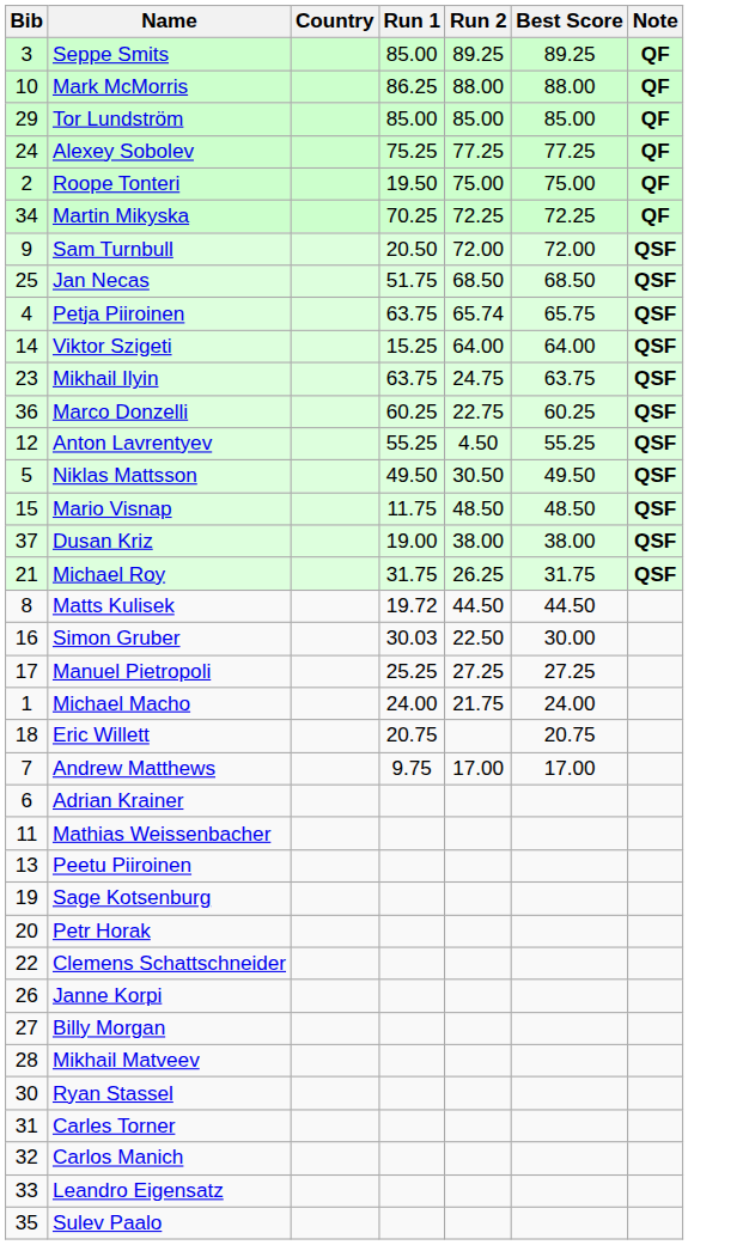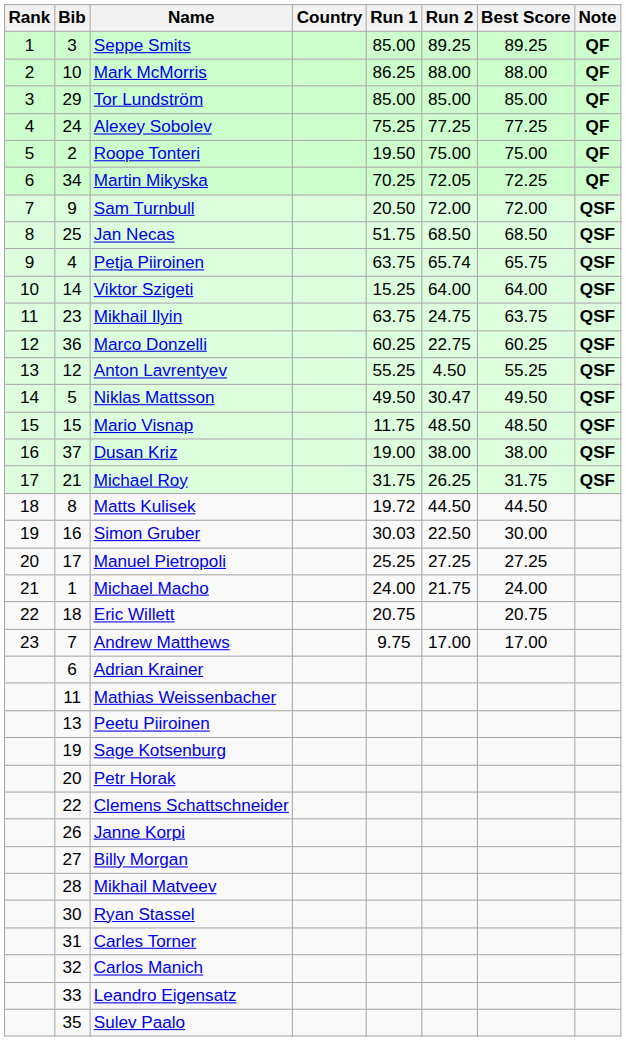 <table class="wikitable sortable" style="text-align:center">
 <tr>
+<th>Rank</th>
 <th>Bib</th>
 <th>Name</th>
 <th>Country</th>
 <th>Run 1</th>
 <th>Run 2</th>
 <th>Best Score</th>
 <th>Note</th>
 </tr>
 <tr bgcolor=ccffcc>
+<td>1</td>
 <td>3</td>
 <td align=left><a href='#'>Seppe Smits</a></td>
 <td align=left></td>
 <td>85.00</td>
 <td>89.25</td>
 <td>89.25</td>
 <td><strong>QF</strong></td>
 </tr>
 <tr bgcolor=ccffcc>
+<td>2</td>
 <td>10</td>
 <td align=left><a href='#'>Mark McMorris</a></td>
 <td align=left></td>
 <td>86.25</td>
 <td>88.00</td>
 <td>88.00</td>
 <td><strong>QF</strong></td>
 </tr>
 <tr bgcolor=ccffcc>
+<td>3</td>
 <td>29</td>
 <td align=left><a href='#'>Tor Lundström</a></td>
 <td align=left></td>
 <td>85.00</td>
 <td>85.00</td>
 <td>85.00</td>
 <td><strong>QF</strong></td>
 </tr>
 <tr bgcolor=ccffcc>
+<td>4</td>
 <td>24</td>
 <td align=left><a href='#'>Alexey Sobolev</a></td>
 <td align=left></td>
 <td>75.25</td>
 <td>77.25</td>
 <td>77.25</td>
 <td><strong>QF</strong></td>
 </tr>
 <tr bgcolor=ccffcc>
+<td>5</td>
 <td>2</td>
 <td align=left><a href='#'>Roope Tonteri</a></td>
 <td align=left></td>
 <td>19.50</td>
 <td>75.00</td>
 <td>75.00</td>
 <td><strong>QF</strong></td>
 </tr>
 <tr bgcolor=ccffcc>
+<td>6</td>
 <td>34</td>
 <td align=left><a href='#'>Martin Mikyska</a></td>
 <td align=left></td>
 <td>70.25</td>
-<td>72.25</td>
+<td>72.05</td>
 <td>72.25</td>
 <td><strong>QF</strong></td>
 </tr>
 <tr bgcolor=ddffdd>
+<td>7</td>
 <td>9</td>
 <td align=left><a href='#'>Sam Turnbull</a></td>
 <td align=left></td>
 <td>20.50</td>
 <td>72.00</td>
 <td>72.00</td>
 <td><strong>QSF</strong></td>
 </tr>
 <tr bgcolor=ddffdd>
+<td>8</td>
 <td>25</td>
 <td align=left><a href='#'>Jan Necas</a></td>
 <td align=left></td>
 <td>51.75</td>
 <td>68.50</td>
 <td>68.50</td>
 <td><strong>QSF</strong></td>
 </tr>
 <tr bgcolor=ddffdd>
+<td>9</td>
 <td>4</td>
 <td align=left><a href='#'>Petja Piiroinen</a></td>
 <td align=left></td>
 <td>63.75</td>
 <td>65.74</td>
 <td>65.75</td>
 <td><strong>QSF</strong></td>
 </tr>
 <tr bgcolor=ddffdd>
+<td>10</td>
 <td>14</td>
 <td align=left><a href='#'>Viktor Szigeti</a></td>
 <td align=left></td>
 <td>15.25</td>
 <td>64.00</td>
 <td>64.00</td>
 <td><strong>QSF</strong></td>
 </tr>
 <tr bgcolor=ddffdd>
+<td>11</td>
 <td>23</td>
 <td align=left><a href='#'>Mikhail Ilyin</a></td>
 <td align=left></td>
 <td>63.75</td>
 <td>24.75</td>
 <td>63.75</td>
 <td><strong>QSF</strong></td>
 </tr>
 <tr bgcolor=ddffdd>
+<td>12</td>
 <td>36</td>
 <td align=left><a href='#'>Marco Donzelli</a></td>
 <td align=left></td>
 <td>60.25</td>
 <td>22.75</td>
 <td>60.25</td>
 <td><strong>QSF</strong></td>
 </tr>
 <tr bgcolor=ddffdd>
+<td>13</td>
 <td>12</td>
 <td align=left><a href='#'>Anton Lavrentyev</a></td>
 <td align=left></td>
 <td>55.25</td>
 <td>4.50</td>
 <td>55.25</td>
 <td><strong>QSF</strong></td>
 </tr>
 <tr bgcolor=ddffdd>
+<td>14</td>
 <td>5</td>
 <td align=left><a href='#'>Niklas Mattsson</a></td>
 <td align=left></td>
 <td>49.50</td>
-<td>30.50</td>
+<td>30.47</td>
 <td>49.50</td>
 <td><strong>QSF</strong></td>
 </tr>
 <tr bgcolor=ddffdd>
+<td>15</td>
 <td>15</td>
 <td align=left><a href='#'>Mario Visnap</a></td>
 <td align=left></td>
 <td>11.75</td>
 <td>48.50</td>
 <td>48.50</td>
 <td><strong>QSF</strong></td>
 </tr>
 <tr bgcolor=ddffdd>
+<td>16</td>
 <td>37</td>
 <td align=left><a href='#'>Dusan Kriz</a></td>
 <td align=left></td>
 <td>19.00</td>
 <td>38.00</td>
 <td>38.00</td>
 <td><strong>QSF</strong></td>
 </tr>
 <tr bgcolor=ddffdd>
+<td>17</td>
 <td>21</td>
 <td align=left><a href='#'>Michael Roy</a></td>
 <td align=left></td>
 <td>31.75</td>
 <td>26.25</td>
 <td>31.75</td>
 <td><strong>QSF</strong></td>
 </tr>
 <tr>
+<td>18</td>
 <td>8</td>
 <td align=left><a href='#'>Matts Kulisek</a></td>
 <td align=left></td>
 <td>19.72</td>
 <td>44.50</td>
 <td>44.50</td>
 <td></td>
 </tr>
 <tr>
+<td>19</td>
 <td>16</td>
 <td align=left><a href='#'>Simon Gruber</a></td>
 <td align=left></td>
 <td>30.03</td>
 <td>22.50</td>
 <td>30.00</td>
 <td></td>
 </tr>
 <tr>
+<td>20</td>
 <td>17</td>
 <td align=left><a href='#'>Manuel Pietropoli</a></td>
 <td align=left></td>
 <td>25.25</td>
 <td>27.25</td>
 <td>27.25</td>
 <td></td>
 </tr>
 <tr>
+<td>21</td>
 <td>1</td>
 <td align=left><a href='#'>Michael Macho</a></td>
 <td align=left></td>
 <td>24.00</td>
 <td>21.75</td>
 <td>24.00</td>
 <td></td>
 </tr>
 <tr>
+<td>22</td>
 <td>18</td>
 <td align=left><a href='#'>Eric Willett</a></td>
 <td align=left></td>
 <td>20.75</td>
 <td></td>
 <td>20.75</td>
 <td></td>
 </tr>
 <tr>
+<td>23</td>
 <td>7</td>
 <td align=left><a href='#'>Andrew Matthews</a></td>
 <td align=left></td>
 <td>9.75</td>
 <td>17.00</td>
 <td>17.00</td>
 <td></td>
 </tr>
 <tr>
+<td></td>
 <td>6</td>
 <td align=left><a href='#'>Adrian Krainer</a></td>
 <td align=left></td>
 <td></td>
 <td></td>
 <td></td>
 <td></td>
 </tr>
 <tr>
+<td></td>
 <td>11</td>
 <td align=left><a href='#'>Mathias Weissenbacher</a></td>
 <td align=left></td>
 <td></td>
 <td></td>
 <td></td>
 <td></td>
 </tr>
 <tr>
+<td></td>
 <td>13</td>
 <td align=left><a href='#'>Peetu Piiroinen</a></td>
 <td align=left></td>
 <td></td>
 <td></td>
 <td></td>
 <td></td>
 </tr>
 <tr>
+<td></td>
 <td>19</td>
 <td align=left><a href='#'>Sage Kotsenburg</a></td>
 <td align=left></td>
 <td></td>
 <td></td>
 <td></td>
 <td></td>
 </tr>
 <tr>
+<td></td>
 <td>20</td>
 <td align=left><a href='#'>Petr Horak</a></td>
 <td align=left></td>
 <td></td>
 <td></td>
 <td></td>
 <td></td>
 </tr>
 <tr>
+<td></td>
 <td>22</td>
 <td align=left><a href='#'>Clemens Schattschneider</a></td>
 <td align=left></td>
 <td></td>
 <td></td>
 <td></td>
 <td></td>
 </tr>
 <tr>
+<td></td>
 <td>26</td>
 <td align=left><a href='#'>Janne Korpi</a></td>
 <td align=left></td>
 <td></td>
 <td></td>
 <td></td>
 <td></td>
 </tr>
 <tr>
+<td></td>
 <td>27</td>
 <td align=left><a href='#'>Billy Morgan</a></td>
 <td align=left></td>
 <td></td>
 <td></td>
 <td></td>
 <td></td>
 </tr>
 <tr>
+<td></td>
 <td>28</td>
 <td align=left><a href='#'>Mikhail Matveev</a></td>
 <td align=left></td>
 <td></td>
 <td></td>
 <td></td>
 <td></td>
 </tr>
 <tr>
+<td></td>
 <td>30</td>
 <td align=left><a href='#'>Ryan Stassel</a></td>
 <td align=left></td>
 <td></td>
 <td></td>
 <td></td>
 <td></td>
 </tr>
 <tr>
+<td></td>
 <td>31</td>
 <td align=left><a href='#'>Carles Torner</a></td>
 <td align=left></td>
 <td></td>
 <td></td>
 <td></td>
 <td></td>
 </tr>
 <tr>
+<td></td>
 <td>32</td>
 <td align=left><a href='#'>Carlos Manich</a></td>
 <td align=left></td>
 <td></td>
 <td></td>
 <td></td>
 <td></td>
 </tr>
 <tr>
+<td></td>
 <td>33</td>
 <td align=left><a href='#'>Leandro Eigensatz</a></td>
 <td align=left></td>
 <td></td>
 <td></td>
 <td></td>
 <td></td>
 </tr>
 <tr>
+<td></td>
 <td>35</td>
 <td align=left><a href='#'>Sulev Paalo</a></td>
 <td align=left></td>
 <td></td>
 <td></td>
 <td></td>
 <td></td>
 </tr>
 </table>
